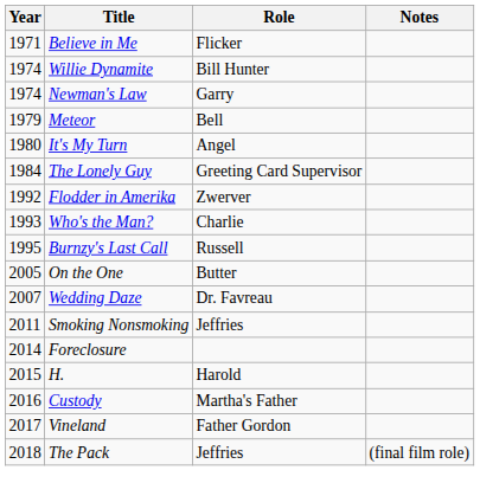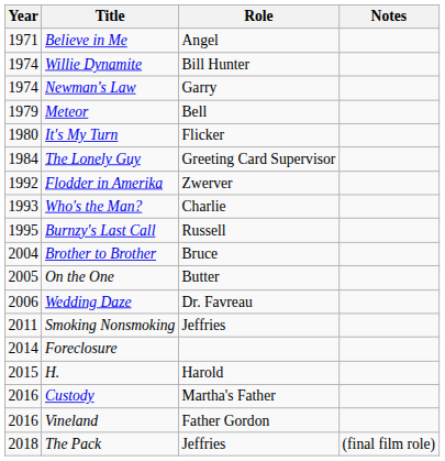 <table class="wikitable sortable">
 <tr>
 <th>Year</th>
 <th>Title</th>
 <th>Role</th>
 <th>Notes</th>
 </tr>
 <tr>
 <td>1971</td>
 <td><em><a href='#'>Believe in Me</a></em></td>
-<td>Flicker</td>
+<td>Angel</td>
 <td></td>
 </tr>
 <tr>
 <td>1974</td>
 <td><em><a href='#'>Willie Dynamite</a></em></td>
 <td>Bill Hunter</td>
 <td></td>
 </tr>
 <tr>
 <td>1974</td>
 <td><em><a href='#'>Newman's Law</a></em></td>
 <td>Garry</td>
 <td></td>
 </tr>
 <tr>
 <td>1979</td>
 <td><em><a href='#'>Meteor</a></em></td>
 <td>Bell</td>
 <td></td>
 </tr>
 <tr>
 <td>1980</td>
 <td><em><a href='#'>It's My Turn</a></em></td>
-<td>Angel</td>
+<td>Flicker</td>
 <td></td>
 </tr>
 <tr>
 <td>1984</td>
 <td><em><a href='#'>The Lonely Guy</a></em></td>
 <td>Greeting Card Supervisor</td>
 <td></td>
 </tr>
 <tr>
 <td>1992</td>
 <td><em><a href='#'>Flodder in Amerika</a></em></td>
 <td>Zwerver</td>
 <td></td>
 </tr>
 <tr>
 <td>1993</td>
 <td><em><a href='#'>Who's the Man?</a></em></td>
 <td>Charlie</td>
 <td></td>
 </tr>
 <tr>
 <td>1995</td>
 <td><em><a href='#'>Burnzy's Last Call</a></em></td>
 <td>Russell</td>
 <td></td>
 </tr>
 <tr>
+<td>2004</td>
+<td><em><a href='#'>Brother to Brother</a></em></td>
+<td>Bruce</td>
+<td></td>
+</tr>
+<tr>
 <td>2005</td>
 <td><em>On the One</em></td>
 <td>Butter</td>
 <td></td>
 </tr>
 <tr>
-<td>2007</td>
+<td>2006</td>
 <td><em><a href='#'>Wedding Daze</a></em></td>
 <td>Dr. Favreau</td>
 <td></td>
 </tr>
 <tr>
 <td>2011</td>
 <td><em>Smoking Nonsmoking</em></td>
 <td>Jeffries</td>
 <td></td>
 </tr>
 <tr>
 <td>2014</td>
 <td><em>Foreclosure</em></td>
 <td></td>
 <td></td>
 </tr>
 <tr>
 <td>2015</td>
 <td><em>H.</em></td>
 <td>Harold</td>
 <td></td>
 </tr>
 <tr>
 <td>2016</td>
 <td><em><a href='#'>Custody</a></em></td>
 <td>Martha's Father</td>
 <td></td>
 </tr>
 <tr>
-<td>2017</td>
+<td>2016</td>
 <td><em>Vineland</em></td>
 <td>Father Gordon</td>
 <td></td>
 </tr>
 <tr>
 <td>2018</td>
 <td><em>The Pack</em></td>
 <td>Jeffries</td>
 <td>(final film role)</td>
 </tr>
 </table>
